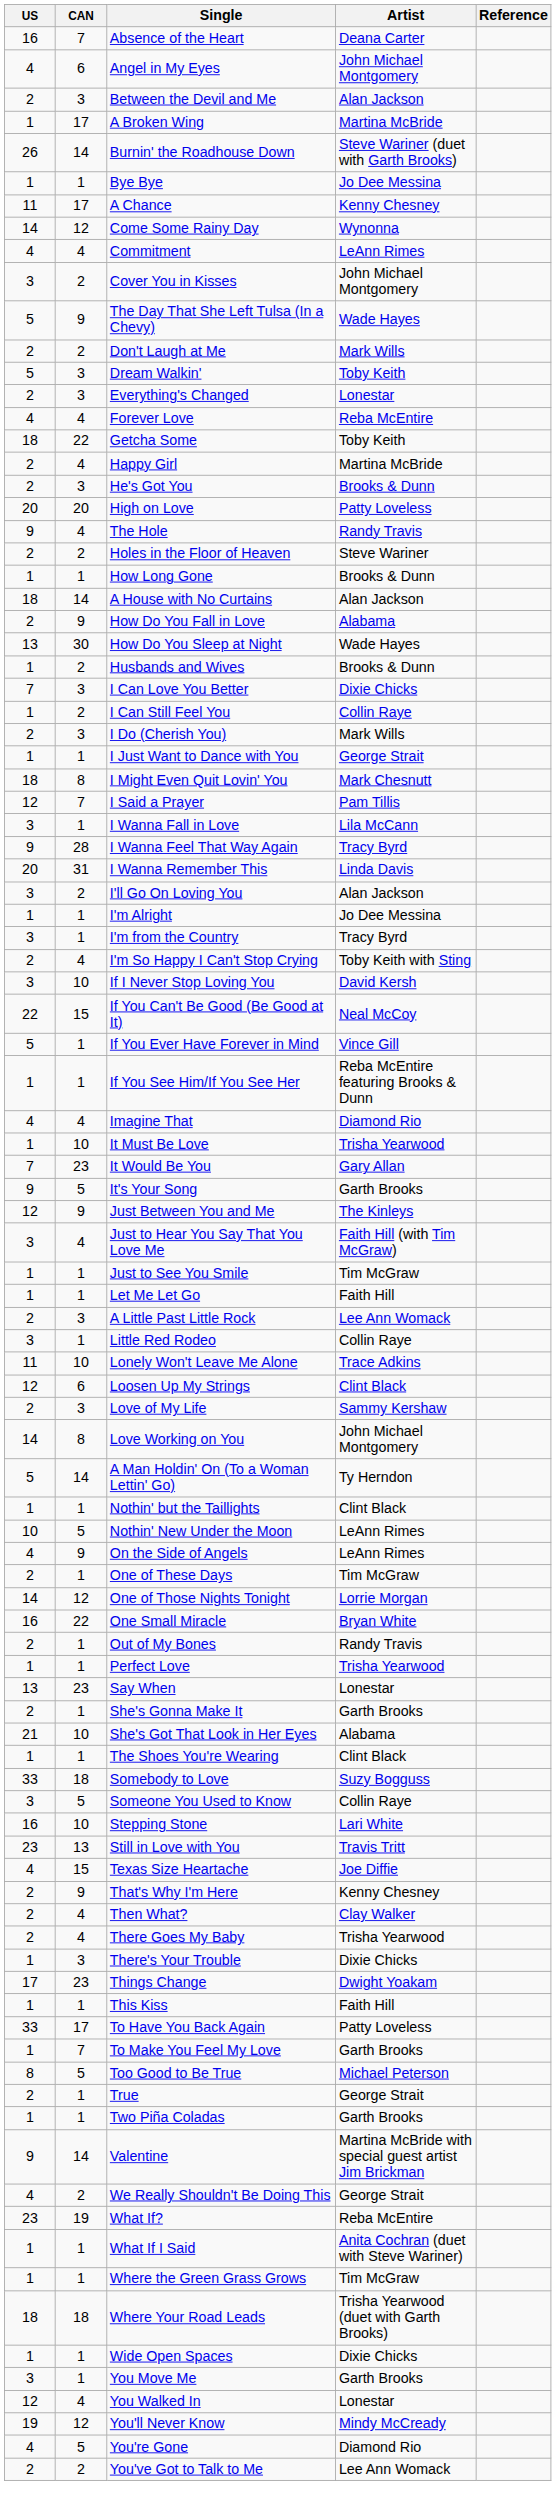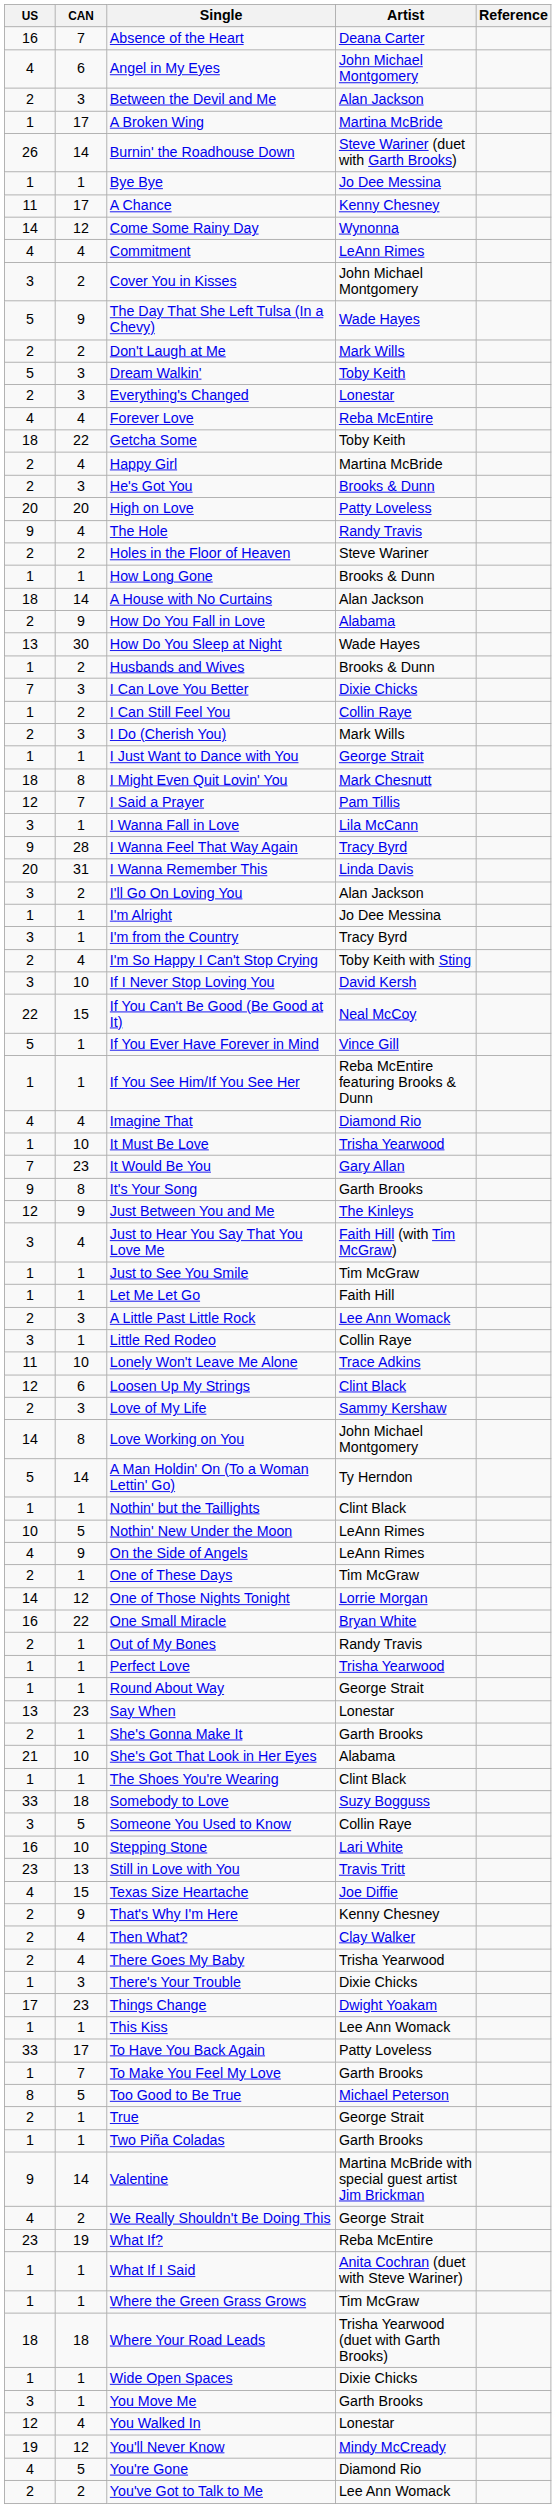 <table class="wikitable sortable">
 <tr>
 <th width="50"><small>US</small></th>
 <th width="50"><small>CAN</small></th>
 <th width="250">Single</th>
 <th width="150">Artist</th>
 <th>Reference</th>
 </tr>
 <tr>
 <td align="center">16</td>
 <td align="center">7</td>
 <td><a href='#'>Absence of the Heart</a></td>
 <td><a href='#'>Deana Carter</a></td>
 <td></td>
 </tr>
 <tr>
 <td align="center">4</td>
 <td align="center">6</td>
 <td><a href='#'>Angel in My Eyes</a></td>
 <td><a href='#'>John Michael Montgomery</a></td>
 <td></td>
 </tr>
 <tr>
 <td align="center">2</td>
 <td align="center">3</td>
 <td><a href='#'>Between the Devil and Me</a></td>
 <td><a href='#'>Alan Jackson</a></td>
 <td></td>
 </tr>
 <tr>
 <td align="center">1</td>
 <td align="center">17</td>
 <td><a href='#'>A Broken Wing</a></td>
 <td><a href='#'>Martina McBride</a></td>
 <td></td>
 </tr>
 <tr>
 <td align="center">26</td>
 <td align="center">14</td>
 <td><a href='#'>Burnin' the Roadhouse Down</a></td>
 <td><a href='#'>Steve Wariner</a> (duet with <a href='#'>Garth Brooks</a>)</td>
 <td></td>
 </tr>
 <tr>
 <td align="center">1</td>
 <td align="center">1</td>
 <td><a href='#'>Bye Bye</a></td>
 <td><a href='#'>Jo Dee Messina</a></td>
 <td></td>
 </tr>
 <tr>
 <td align="center">11</td>
 <td align="center">17</td>
 <td><a href='#'>A Chance</a></td>
 <td><a href='#'>Kenny Chesney</a></td>
 <td></td>
 </tr>
 <tr>
 <td align="center">14</td>
 <td align="center">12</td>
 <td><a href='#'>Come Some Rainy Day</a></td>
 <td><a href='#'>Wynonna</a></td>
 <td></td>
 </tr>
 <tr>
 <td align="center">4</td>
 <td align="center">4</td>
 <td><a href='#'>Commitment</a></td>
 <td><a href='#'>LeAnn Rimes</a></td>
 <td></td>
 </tr>
 <tr>
 <td align="center">3</td>
 <td align="center">2</td>
 <td><a href='#'>Cover You in Kisses</a></td>
 <td>John Michael Montgomery</td>
 <td></td>
 </tr>
 <tr>
 <td align="center">5</td>
 <td align="center">9</td>
 <td><a href='#'>The Day That She Left Tulsa (In a Chevy)</a></td>
 <td><a href='#'>Wade Hayes</a></td>
 <td></td>
 </tr>
 <tr>
 <td align="center">2</td>
 <td align="center">2</td>
 <td><a href='#'>Don't Laugh at Me</a></td>
 <td><a href='#'>Mark Wills</a></td>
 <td></td>
 </tr>
 <tr>
 <td align="center">5</td>
 <td align="center">3</td>
 <td><a href='#'>Dream Walkin'</a></td>
 <td><a href='#'>Toby Keith</a></td>
 <td></td>
 </tr>
 <tr>
 <td align="center">2</td>
 <td align="center">3</td>
 <td><a href='#'>Everything's Changed</a></td>
 <td><a href='#'>Lonestar</a></td>
 <td></td>
 </tr>
 <tr>
 <td align="center">4</td>
 <td align="center">4</td>
 <td><a href='#'>Forever Love</a></td>
 <td><a href='#'>Reba McEntire</a></td>
 <td></td>
 </tr>
 <tr>
 <td align="center">18</td>
 <td align="center">22</td>
 <td><a href='#'>Getcha Some</a></td>
 <td>Toby Keith</td>
 <td></td>
 </tr>
 <tr>
 <td align="center">2</td>
 <td align="center">4</td>
 <td><a href='#'>Happy Girl</a></td>
 <td>Martina McBride</td>
 <td></td>
 </tr>
 <tr>
 <td align="center">2</td>
 <td align="center">3</td>
 <td><a href='#'>He's Got You</a></td>
 <td><a href='#'>Brooks & Dunn</a></td>
 <td></td>
 </tr>
 <tr>
 <td align="center">20</td>
 <td align="center">20</td>
 <td><a href='#'>High on Love</a></td>
 <td><a href='#'>Patty Loveless</a></td>
 <td></td>
 </tr>
 <tr>
 <td align="center">9</td>
 <td align="center">4</td>
 <td><a href='#'>The Hole</a></td>
 <td><a href='#'>Randy Travis</a></td>
 <td></td>
 </tr>
 <tr>
 <td align="center">2</td>
 <td align="center">2</td>
 <td><a href='#'>Holes in the Floor of Heaven</a></td>
 <td>Steve Wariner</td>
 <td></td>
 </tr>
 <tr>
 <td align="center">1</td>
 <td align="center">1</td>
 <td><a href='#'>How Long Gone</a></td>
 <td>Brooks & Dunn</td>
 <td></td>
 </tr>
 <tr>
 <td align="center">18</td>
 <td align="center">14</td>
 <td><a href='#'>A House with No Curtains</a></td>
 <td>Alan Jackson</td>
 <td></td>
 </tr>
 <tr>
 <td align="center">2</td>
 <td align="center">9</td>
 <td><a href='#'>How Do You Fall in Love</a></td>
 <td><a href='#'>Alabama</a></td>
 <td></td>
 </tr>
 <tr>
 <td align="center">13</td>
 <td align="center">30</td>
 <td><a href='#'>How Do You Sleep at Night</a></td>
 <td>Wade Hayes</td>
 <td></td>
 </tr>
 <tr>
 <td align="center">1</td>
 <td align="center">2</td>
 <td><a href='#'>Husbands and Wives</a></td>
 <td>Brooks & Dunn</td>
 <td></td>
 </tr>
 <tr>
 <td align="center">7</td>
 <td align="center">3</td>
 <td><a href='#'>I Can Love You Better</a></td>
 <td><a href='#'>Dixie Chicks</a></td>
 <td></td>
 </tr>
 <tr>
 <td align="center">1</td>
 <td align="center">2</td>
 <td><a href='#'>I Can Still Feel You</a></td>
 <td><a href='#'>Collin Raye</a></td>
 <td></td>
 </tr>
 <tr>
 <td align="center">2</td>
 <td align="center">3</td>
 <td><a href='#'>I Do (Cherish You)</a></td>
 <td>Mark Wills</td>
 <td></td>
 </tr>
 <tr>
 <td align="center">1</td>
 <td align="center">1</td>
 <td><a href='#'>I Just Want to Dance with You</a></td>
 <td><a href='#'>George Strait</a></td>
 <td></td>
 </tr>
 <tr>
 <td align="center">18</td>
 <td align="center">8</td>
 <td><a href='#'>I Might Even Quit Lovin' You</a></td>
 <td><a href='#'>Mark Chesnutt</a></td>
 <td></td>
 </tr>
 <tr>
 <td align="center">12</td>
 <td align="center">7</td>
 <td><a href='#'>I Said a Prayer</a></td>
 <td><a href='#'>Pam Tillis</a></td>
 <td></td>
 </tr>
 <tr>
 <td align="center">3</td>
 <td align="center">1</td>
 <td><a href='#'>I Wanna Fall in Love</a></td>
 <td><a href='#'>Lila McCann</a></td>
 <td></td>
 </tr>
 <tr>
 <td align="center">9</td>
 <td align="center">28</td>
 <td><a href='#'>I Wanna Feel That Way Again</a></td>
 <td><a href='#'>Tracy Byrd</a></td>
 <td></td>
 </tr>
 <tr>
 <td align="center">20</td>
 <td align="center">31</td>
 <td><a href='#'>I Wanna Remember This</a></td>
 <td><a href='#'>Linda Davis</a></td>
 <td></td>
 </tr>
 <tr>
 <td align="center">3</td>
 <td align="center">2</td>
 <td><a href='#'>I'll Go On Loving You</a></td>
 <td>Alan Jackson</td>
 <td></td>
 </tr>
 <tr>
 <td align="center">1</td>
 <td align="center">1</td>
 <td><a href='#'>I'm Alright</a></td>
 <td>Jo Dee Messina</td>
 <td></td>
 </tr>
 <tr>
 <td align="center">3</td>
 <td align="center">1</td>
 <td><a href='#'>I'm from the Country</a></td>
 <td>Tracy Byrd</td>
 <td></td>
 </tr>
 <tr>
 <td align="center">2</td>
 <td align="center">4</td>
 <td><a href='#'>I'm So Happy I Can't Stop Crying</a></td>
 <td>Toby Keith with <a href='#'>Sting</a></td>
 <td></td>
 </tr>
 <tr>
 <td align="center">3</td>
 <td align="center">10</td>
 <td><a href='#'>If I Never Stop Loving You</a></td>
 <td><a href='#'>David Kersh</a></td>
 <td></td>
 </tr>
 <tr>
 <td align="center">22</td>
 <td align="center">15</td>
 <td><a href='#'>If You Can't Be Good (Be Good at It)</a></td>
 <td><a href='#'>Neal McCoy</a></td>
 <td></td>
 </tr>
 <tr>
 <td align="center">5</td>
 <td align="center">1</td>
 <td><a href='#'>If You Ever Have Forever in Mind</a></td>
 <td><a href='#'>Vince Gill</a></td>
 <td></td>
 </tr>
 <tr>
 <td align="center">1</td>
 <td align="center">1</td>
 <td><a href='#'>If You See Him/If You See Her</a></td>
 <td>Reba McEntire featuring Brooks & Dunn</td>
 <td></td>
 </tr>
 <tr>
 <td align="center">4</td>
 <td align="center">4</td>
 <td><a href='#'>Imagine That</a></td>
 <td><a href='#'>Diamond Rio</a></td>
 <td></td>
 </tr>
 <tr>
 <td align="center">1</td>
 <td align="center">10</td>
 <td><a href='#'>It Must Be Love</a></td>
 <td><a href='#'>Trisha Yearwood</a></td>
 <td></td>
 </tr>
 <tr>
 <td align="center">7</td>
 <td align="center">23</td>
 <td><a href='#'>It Would Be You</a></td>
 <td><a href='#'>Gary Allan</a></td>
 <td></td>
 </tr>
 <tr>
 <td align="center">9</td>
-<td align="center">5</td>
+<td align="center">8</td>
 <td><a href='#'>It's Your Song</a></td>
 <td>Garth Brooks</td>
 <td></td>
 </tr>
 <tr>
 <td align="center">12</td>
 <td align="center">9</td>
 <td><a href='#'>Just Between You and Me</a></td>
 <td><a href='#'>The Kinleys</a></td>
 <td></td>
 </tr>
 <tr>
 <td align="center">3</td>
 <td align="center">4</td>
 <td><a href='#'>Just to Hear You Say That You Love Me</a></td>
 <td><a href='#'>Faith Hill</a> (with <a href='#'>Tim McGraw</a>)</td>
 <td></td>
 </tr>
 <tr>
 <td align="center">1</td>
 <td align="center">1</td>
 <td><a href='#'>Just to See You Smile</a></td>
 <td>Tim McGraw</td>
 <td></td>
 </tr>
 <tr>
 <td align="center">1</td>
 <td align="center">1</td>
 <td><a href='#'>Let Me Let Go</a></td>
 <td>Faith Hill</td>
 <td></td>
 </tr>
 <tr>
 <td align="center">2</td>
 <td align="center">3</td>
 <td><a href='#'>A Little Past Little Rock</a></td>
 <td><a href='#'>Lee Ann Womack</a></td>
 <td></td>
 </tr>
 <tr>
 <td align="center">3</td>
 <td align="center">1</td>
 <td><a href='#'>Little Red Rodeo</a></td>
 <td>Collin Raye</td>
 <td></td>
 </tr>
 <tr>
 <td align="center">11</td>
 <td align="center">10</td>
 <td><a href='#'>Lonely Won't Leave Me Alone</a></td>
 <td><a href='#'>Trace Adkins</a></td>
 <td></td>
 </tr>
 <tr>
 <td align="center">12</td>
 <td align="center">6</td>
 <td><a href='#'>Loosen Up My Strings</a></td>
 <td><a href='#'>Clint Black</a></td>
 <td></td>
 </tr>
 <tr>
 <td align="center">2</td>
 <td align="center">3</td>
 <td><a href='#'>Love of My Life</a></td>
 <td><a href='#'>Sammy Kershaw</a></td>
 <td></td>
 </tr>
 <tr>
 <td align="center">14</td>
 <td align="center">8</td>
 <td><a href='#'>Love Working on You</a></td>
 <td>John Michael Montgomery</td>
 <td></td>
 </tr>
 <tr>
 <td align="center">5</td>
 <td align="center">14</td>
 <td><a href='#'>A Man Holdin' On (To a Woman Lettin' Go)</a></td>
 <td>Ty Herndon</td>
 <td></td>
 </tr>
 <tr>
 <td align="center">1</td>
 <td align="center">1</td>
 <td><a href='#'>Nothin' but the Taillights</a></td>
 <td>Clint Black</td>
 <td></td>
 </tr>
 <tr>
 <td align="center">10</td>
 <td align="center">5</td>
 <td><a href='#'>Nothin' New Under the Moon</a></td>
 <td>LeAnn Rimes</td>
 <td></td>
 </tr>
 <tr>
 <td align="center">4</td>
 <td align="center">9</td>
 <td><a href='#'>On the Side of Angels</a></td>
 <td>LeAnn Rimes</td>
 <td></td>
 </tr>
 <tr>
 <td align="center">2</td>
 <td align="center">1</td>
 <td><a href='#'>One of These Days</a></td>
 <td>Tim McGraw</td>
 <td></td>
 </tr>
 <tr>
 <td align="center">14</td>
 <td align="center">12</td>
 <td><a href='#'>One of Those Nights Tonight</a></td>
 <td><a href='#'>Lorrie Morgan</a></td>
 <td></td>
 </tr>
 <tr>
 <td align="center">16</td>
 <td align="center">22</td>
 <td><a href='#'>One Small Miracle</a></td>
 <td><a href='#'>Bryan White</a></td>
 <td></td>
 </tr>
 <tr>
 <td align="center">2</td>
 <td align="center">1</td>
 <td><a href='#'>Out of My Bones</a></td>
 <td>Randy Travis</td>
 <td></td>
 </tr>
 <tr>
 <td align="center">1</td>
 <td align="center">1</td>
 <td><a href='#'>Perfect Love</a></td>
 <td><a href='#'>Trisha Yearwood</a></td>
 <td></td>
 </tr>
 <tr>
+<td align="center">1</td>
+<td align="center">1</td>
+<td><a href='#'>Round About Way</a></td>
+<td>George Strait</td>
+<td></td>
+</tr>
+<tr>
 <td align="center">13</td>
 <td align="center">23</td>
 <td><a href='#'>Say When</a></td>
 <td>Lonestar</td>
 <td></td>
 </tr>
 <tr>
 <td align="center">2</td>
 <td align="center">1</td>
 <td><a href='#'>She's Gonna Make It</a></td>
 <td>Garth Brooks</td>
 <td></td>
 </tr>
 <tr>
 <td align="center">21</td>
 <td align="center">10</td>
 <td><a href='#'>She's Got That Look in Her Eyes</a></td>
 <td>Alabama</td>
 <td></td>
 </tr>
 <tr>
 <td align="center">1</td>
 <td align="center">1</td>
 <td><a href='#'>The Shoes You're Wearing</a></td>
 <td>Clint Black</td>
 <td></td>
 </tr>
 <tr>
 <td align="center">33</td>
 <td align="center">18</td>
 <td><a href='#'>Somebody to Love</a></td>
 <td><a href='#'>Suzy Bogguss</a></td>
 <td></td>
 </tr>
 <tr>
 <td align="center">3</td>
 <td align="center">5</td>
 <td><a href='#'>Someone You Used to Know</a></td>
 <td>Collin Raye</td>
 <td></td>
 </tr>
 <tr>
 <td align="center">16</td>
 <td align="center">10</td>
 <td><a href='#'>Stepping Stone</a></td>
 <td><a href='#'>Lari White</a></td>
 <td></td>
 </tr>
 <tr>
 <td align="center">23</td>
 <td align="center">13</td>
 <td><a href='#'>Still in Love with You</a></td>
 <td><a href='#'>Travis Tritt</a></td>
 <td></td>
 </tr>
 <tr>
 <td align="center">4</td>
 <td align="center">15</td>
 <td><a href='#'>Texas Size Heartache</a></td>
 <td><a href='#'>Joe Diffie</a></td>
 <td></td>
 </tr>
 <tr>
 <td align="center">2</td>
 <td align="center">9</td>
 <td><a href='#'>That's Why I'm Here</a></td>
 <td>Kenny Chesney</td>
 <td></td>
 </tr>
 <tr>
 <td align="center">2</td>
 <td align="center">4</td>
 <td><a href='#'>Then What?</a></td>
 <td><a href='#'>Clay Walker</a></td>
 <td></td>
 </tr>
 <tr>
 <td align="center">2</td>
 <td align="center">4</td>
 <td><a href='#'>There Goes My Baby</a></td>
 <td>Trisha Yearwood</td>
 <td></td>
 </tr>
 <tr>
 <td align="center">1</td>
 <td align="center">3</td>
 <td><a href='#'>There's Your Trouble</a></td>
 <td>Dixie Chicks</td>
 <td></td>
 </tr>
 <tr>
 <td align="center">17</td>
 <td align="center">23</td>
 <td><a href='#'>Things Change</a></td>
 <td><a href='#'>Dwight Yoakam</a></td>
 <td></td>
 </tr>
 <tr>
 <td align="center">1</td>
 <td align="center">1</td>
 <td><a href='#'>This Kiss</a></td>
-<td>Faith Hill</td>
+<td>Lee Ann Womack</td>
 <td></td>
 </tr>
 <tr>
 <td align="center">33</td>
 <td align="center">17</td>
 <td><a href='#'>To Have You Back Again</a></td>
 <td>Patty Loveless</td>
 <td></td>
 </tr>
 <tr>
 <td align="center">1</td>
 <td align="center">7</td>
 <td><a href='#'>To Make You Feel My Love</a></td>
 <td>Garth Brooks</td>
 <td></td>
 </tr>
 <tr>
 <td align="center">8</td>
 <td align="center">5</td>
 <td><a href='#'>Too Good to Be True</a></td>
 <td><a href='#'>Michael Peterson</a></td>
 <td></td>
 </tr>
 <tr>
 <td align="center">2</td>
 <td align="center">1</td>
 <td><a href='#'>True</a></td>
 <td>George Strait</td>
 <td></td>
 </tr>
 <tr>
 <td align="center">1</td>
 <td align="center">1</td>
 <td><a href='#'>Two Piña Coladas</a></td>
 <td>Garth Brooks</td>
 <td></td>
 </tr>
 <tr>
 <td align="center">9</td>
 <td align="center">14</td>
 <td><a href='#'>Valentine</a></td>
 <td>Martina McBride with special guest artist <a href='#'>Jim Brickman</a></td>
 <td></td>
 </tr>
 <tr>
 <td align="center">4</td>
 <td align="center">2</td>
 <td><a href='#'>We Really Shouldn't Be Doing This</a></td>
 <td>George Strait</td>
 <td></td>
 </tr>
 <tr>
 <td align="center">23</td>
 <td align="center">19</td>
 <td><a href='#'>What If?</a></td>
 <td>Reba McEntire</td>
 <td></td>
 </tr>
 <tr>
 <td align="center">1</td>
 <td align="center">1</td>
 <td><a href='#'>What If I Said</a></td>
 <td><a href='#'>Anita Cochran</a> (duet with Steve Wariner)</td>
 <td></td>
 </tr>
 <tr>
 <td align="center">1</td>
 <td align="center">1</td>
 <td><a href='#'>Where the Green Grass Grows</a></td>
 <td>Tim McGraw</td>
 <td></td>
 </tr>
 <tr>
 <td align="center">18</td>
 <td align="center">18</td>
 <td><a href='#'>Where Your Road Leads</a></td>
 <td>Trisha Yearwood (duet with Garth Brooks)</td>
 <td></td>
 </tr>
 <tr>
 <td align="center">1</td>
 <td align="center">1</td>
 <td><a href='#'>Wide Open Spaces</a></td>
 <td>Dixie Chicks</td>
 <td></td>
 </tr>
 <tr>
 <td align="center">3</td>
 <td align="center">1</td>
 <td><a href='#'>You Move Me</a></td>
 <td>Garth Brooks</td>
 <td></td>
 </tr>
 <tr>
 <td align="center">12</td>
 <td align="center">4</td>
 <td><a href='#'>You Walked In</a></td>
 <td>Lonestar</td>
 <td></td>
 </tr>
 <tr>
 <td align="center">19</td>
 <td align="center">12</td>
 <td><a href='#'>You'll Never Know</a></td>
 <td><a href='#'>Mindy McCready</a></td>
 <td></td>
 </tr>
 <tr>
 <td align="center">4</td>
 <td align="center">5</td>
 <td><a href='#'>You're Gone</a></td>
 <td>Diamond Rio</td>
 <td></td>
 </tr>
 <tr>
 <td align="center">2</td>
 <td align="center">2</td>
 <td><a href='#'>You've Got to Talk to Me</a></td>
 <td>Lee Ann Womack</td>
 <td></td>
 </tr>
 </table>
